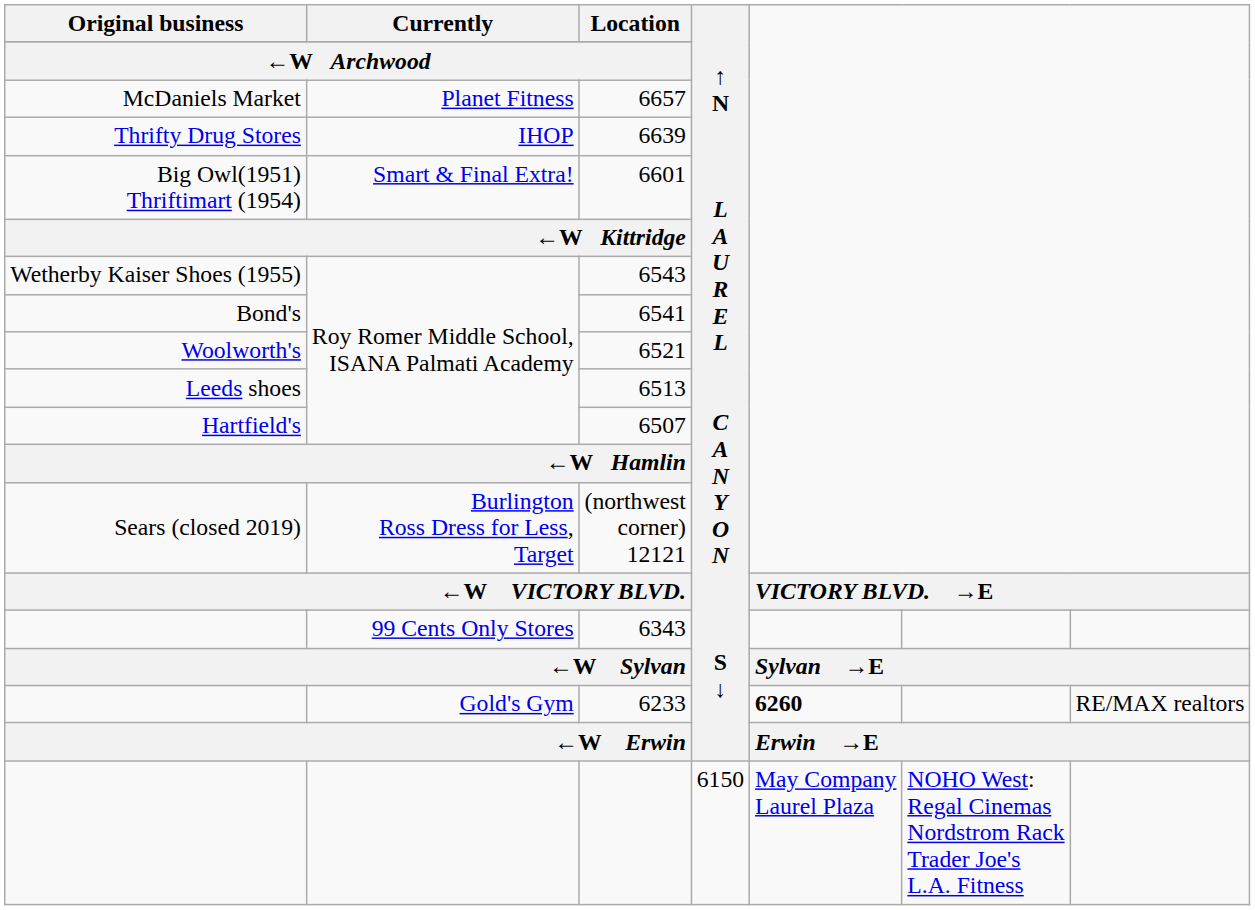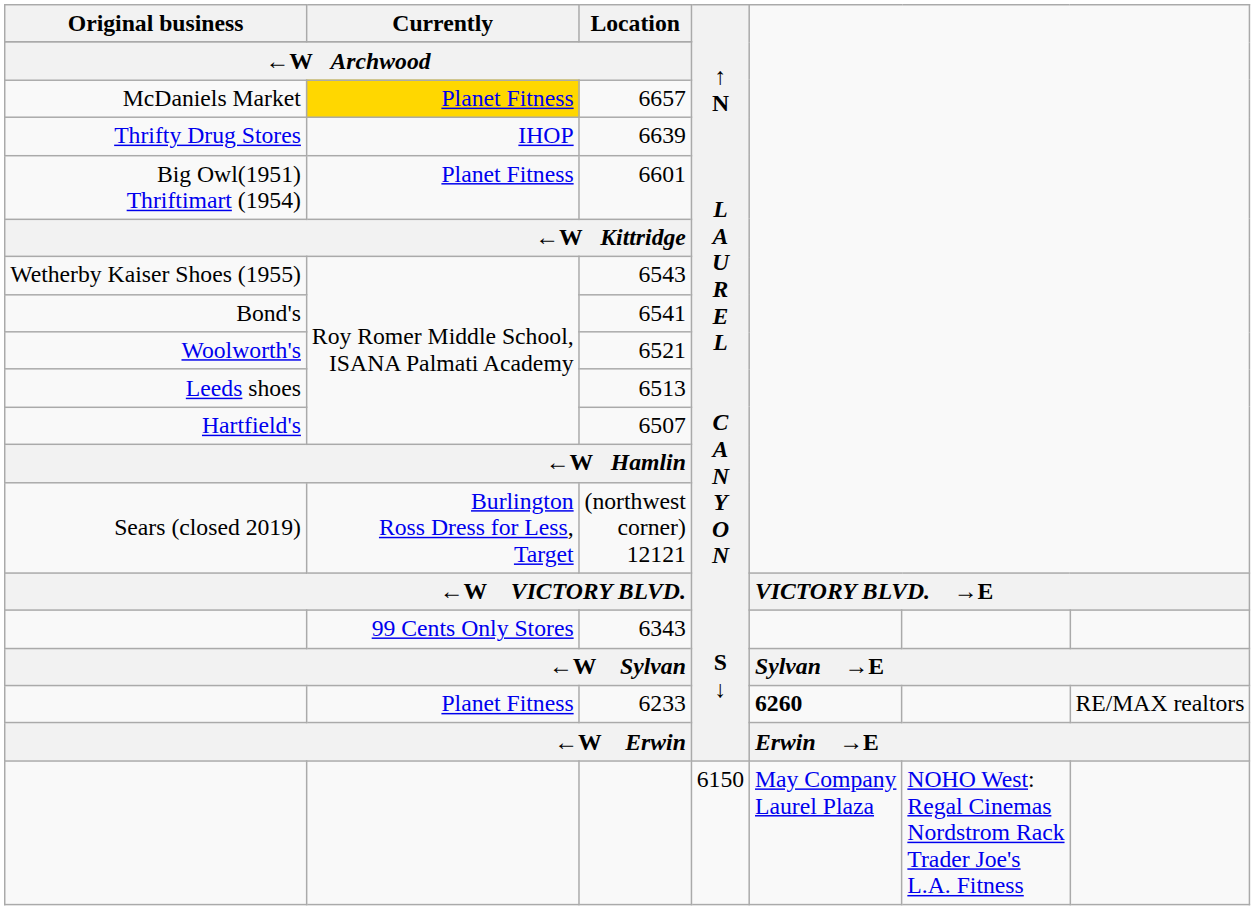 <table class=wikitable>
 <tr>
 <th>Original business</th>
 <th>Currently</th>
 <th>Location</th>
 <th rowspan= "19" style="text-align:middle;">↑<br>N<br><br><br><br><strong><em>L<br>A<br>U<br>R<br>E<br>L<br><br><br>C<br>A<br>N<br>Y<br>O<br>N</em></strong><br><br><br><br>S<br>↓</th>
 </tr>
 <tr>
 </tr>
 <tr>
 <th style="vertical-align:top;" colspan="3" style="text-align:right;">←W   <strong><em>Archwood</em></strong></th>
 </tr>
 <tr>
 <td style="text-align:right; vertical-align:top;">McDaniels Market</td>
-<td style="text-align:right; vertical-align:top;"><a href='#'>Planet Fitness</a></td>
+<td style="background: gold; text-align:right; vertical-align:top;"><a href='#'>Planet Fitness</a></td>
 <td style="text-align:right; vertical-align:top;">6657</td>
 </tr>
 <tr>
 <td style="text-align:right; vertical-align:top;"><a href='#'>Thrifty Drug Stores</a></td>
 <td style="text-align:right; vertical-align: middle;"><a href='#'>IHOP</a></td>
 <td style="text-align:right; vertical-align:top;">6639</td>
 </tr>
 <tr>
 <td style="text-align:right; vertical-align:top;">Big Owl(1951)<br><a href='#'>Thriftimart</a> (1954)</td>
-<td style="text-align:right; vertical-align:top;"><a href='#'>Smart & Final Extra!</a></td>
+<td style="text-align:right; vertical-align:top;"><a href='#'>Planet Fitness</a></td>
 <td style="text-align:right; vertical-align:top;">6601</td>
 </tr>
 <tr>
 <th colspan="3" style="text-align:right;">←W   <strong><em>Kittridge</em></strong></th>
 </tr>
 <tr>
 <td style="text-align:right; vertical-align:top;">Wetherby Kaiser Shoes (1955)<br></td>
 <td rowspan="5" style="text-align:right; vertical-align:middle;">Roy Romer Middle School,<br>ISANA Palmati Academy</td>
 <td style="text-align:right; vertical-align:top;">6543</td>
 </tr>
 <tr>
 <td style="text-align:right; vertical-align:top;">Bond's<br></td>
 <td style="text-align:right; vertical-align:top;">6541</td>
 </tr>
 <tr>
 <td style="text-align:right; vertical-align:top;"><a href='#'>Woolworth's</a><br></td>
 <td style="text-align:right; vertical-align:top;">6521</td>
 </tr>
 <tr>
 <td style="text-align:right; vertical-align:top;"><a href='#'>Leeds</a> shoes<br></td>
 <td style="text-align:right; vertical-align:top;">6513</td>
 </tr>
 <tr>
 <td style="text-align:right; vertical-align:top;"><a href='#'>Hartfield's</a><br></td>
 <td style="text-align:right; vertical-align:top;">6507</td>
 </tr>
 <tr>
 <th colspan="3" style="text-align:right;">←W   <strong><em>Hamlin</em></strong></th>
 </tr>
 <tr>
 <td style="text-align:right; vertical-align:middle;">Sears (closed 2019)</td>
 <td style="text-align:right; vertical-align:top;"><a href='#'>Burlington</a><br><a href='#'>Ross Dress for Less</a>,<br><a href='#'>Target</a></td>
 <td style="vertical-align:bottom;text-align:right;">(northwest<br>corner)<br>12121</td>
 </tr>
 <tr>
 <th colspan="3" style="text-align:right;">←W    <strong><em>VICTORY BLVD.</em></strong><br></th>
 <th colspan="3" style="text-align:left;"><strong><em>VICTORY BLVD.</em></strong>    →E</th>
 </tr>
 <tr>
 <td style="text-align:right; vertical-align: middle;"> </td>
 <td style="text-align:right; vertical-align:top;"><a href='#'>99 Cents Only Stores</a></td>
 <td style="text-align:right; vertical-align: middle;">6343<br></td>
 <td style="text-align:left; vertical-align: middle;"></td>
 <td style="text-align:left; vertical-align: middle;"> </td>
 <td style="text-align:left; vertical-align: middle;"></td>
 </tr>
 <tr>
 <th colspan="3" style="text-align:right;">←W    <strong><em>Sylvan</em></strong><br></th>
 <th colspan="3" style="text-align:left;"><strong><em>Sylvan</em></strong>    →E</th>
 </tr>
 <tr>
 <td style="text-align:right; vertical-align: middle;"></td>
-<td style="text-align:right; vertical-align: middle;"><a href='#'>Gold's Gym</a></td>
+<td style="text-align:right; vertical-align:top;"><a href='#'>Planet Fitness</a></td>
 <td style="text-align:right; vertical-align: middle;">6233<br></td>
 <td style="text-align:left; vertical-align: middle;"><strong>6260</strong></td>
 <td style="text-align:left; vertical-align: middle;"> </td>
 <td style="text-align:left; vertical-align: middle;">RE/MAX realtors</td>
 </tr>
 <tr>
 <th colspan="3" style="text-align:right;">←W    <strong><em>Erwin</em></strong><br></th>
 <th colspan="3" style="text-align:left;"><strong><em>Erwin</em></strong>    →E</th>
 </tr>
 <tr>
 <td style="text-align:right; vertical-align: middle;"> </td>
 <td style="text-align:right; vertical-align: middle;"></td>
 <td style="text-align:right; vertical-align: middle;"><br></td>
 <td style="text-align:left; vertical-align: top;">6150</td>
 <td style="text-align:left; vertical-align: top;"><a href='#'>May Company</a><br><a href='#'>Laurel Plaza</a></td>
 <td style="text-align:left; vertical-align: top;"><a href='#'>NOHO West</a>:<br><a href='#'>Regal Cinemas</a><br><a href='#'>Nordstrom Rack</a><br><a href='#'>Trader Joe's</a><br><a href='#'>L.A. Fitness</a></td>
 </tr>
 </table>
